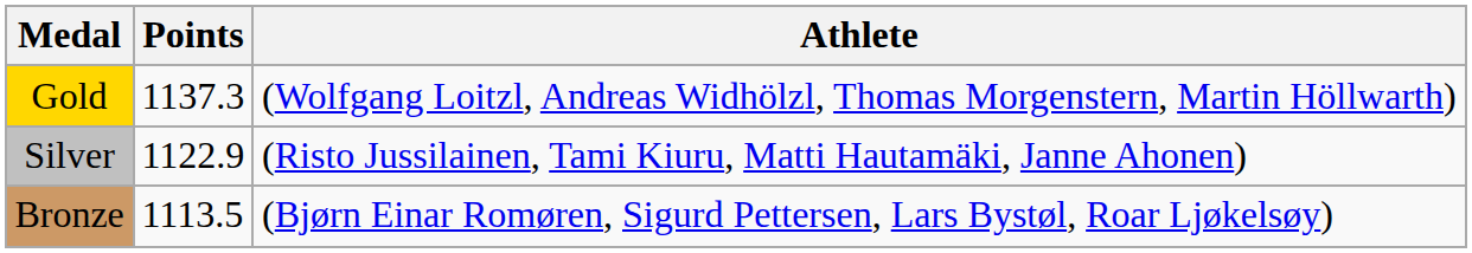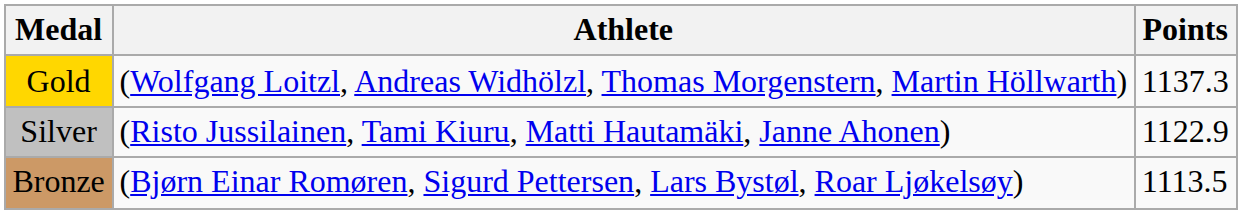 <table class="wikitable">
 <tr>
 <th>Medal</th>
+<th>Athlete</th>
 <th>Points</th>
-<th>Athlete</th>
 </tr>
 <tr>
 <td style="text-align:center;background-color:gold;">Gold</td>
+<td> (<a href='#'>Wolfgang Loitzl</a>, <a href='#'>Andreas Widhölzl</a>, <a href='#'>Thomas Morgenstern</a>, <a href='#'>Martin Höllwarth</a>)</td>
 <td>1137.3</td>
-<td> (<a href='#'>Wolfgang Loitzl</a>, <a href='#'>Andreas Widhölzl</a>, <a href='#'>Thomas Morgenstern</a>, <a href='#'>Martin Höllwarth</a>)</td>
 </tr>
 <tr>
 <td style="text-align:center;background-color:silver;">Silver</td>
+<td> (<a href='#'>Risto Jussilainen</a>, <a href='#'>Tami Kiuru</a>, <a href='#'>Matti Hautamäki</a>, <a href='#'>Janne Ahonen</a>)</td>
 <td>1122.9</td>
-<td> (<a href='#'>Risto Jussilainen</a>, <a href='#'>Tami Kiuru</a>, <a href='#'>Matti Hautamäki</a>, <a href='#'>Janne Ahonen</a>)</td>
 </tr>
 <tr>
 <td style="text-align:center;background-color:#CC9966;">Bronze</td>
+<td> (<a href='#'>Bjørn Einar Romøren</a>, <a href='#'>Sigurd Pettersen</a>, <a href='#'>Lars Bystøl</a>, <a href='#'>Roar Ljøkelsøy</a>)</td>
 <td>1113.5</td>
-<td> (<a href='#'>Bjørn Einar Romøren</a>, <a href='#'>Sigurd Pettersen</a>, <a href='#'>Lars Bystøl</a>, <a href='#'>Roar Ljøkelsøy</a>)</td>
 </tr>
 </table>
